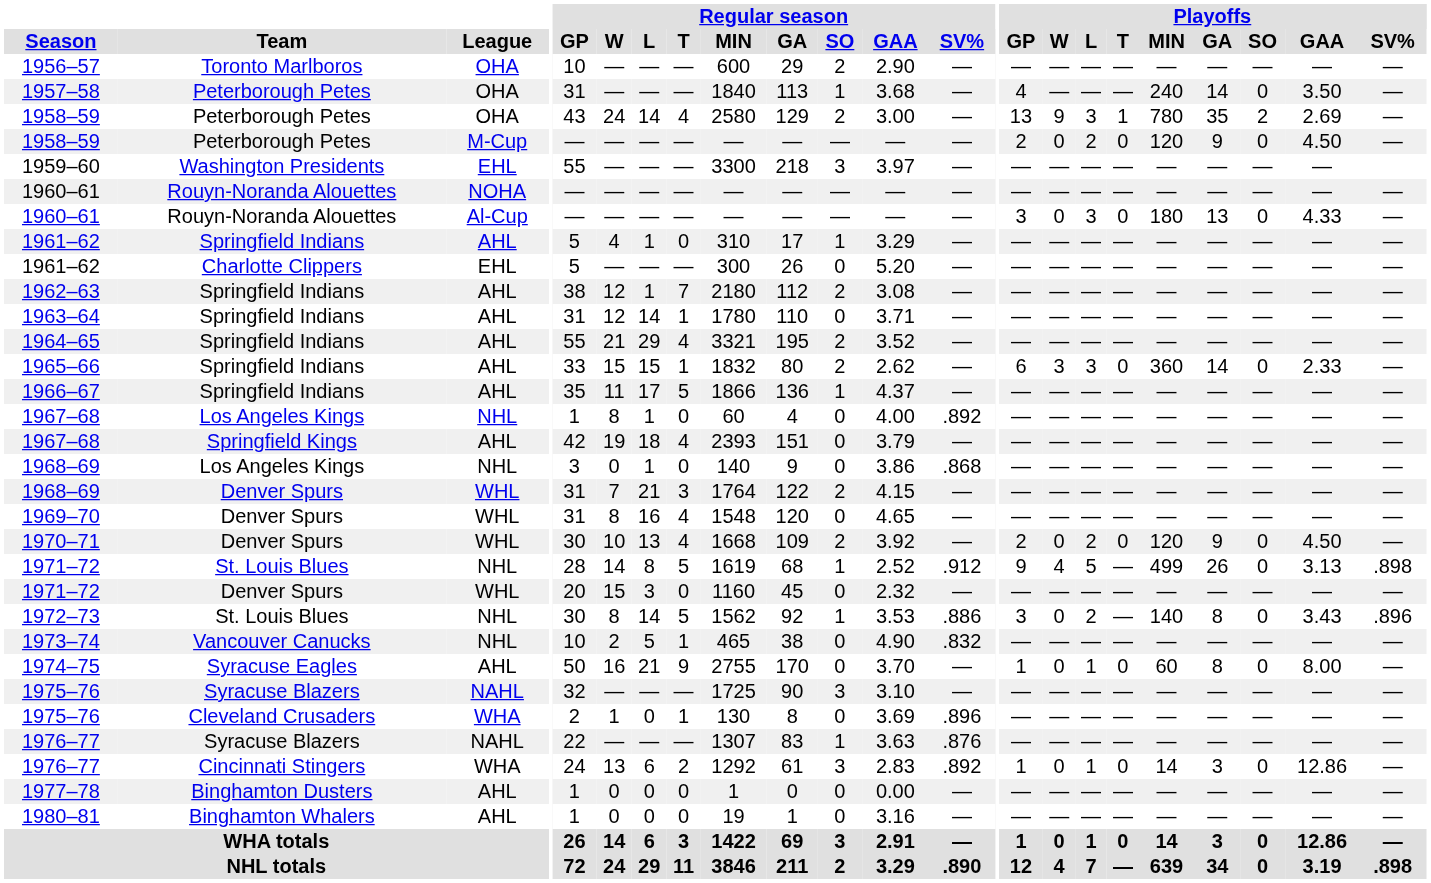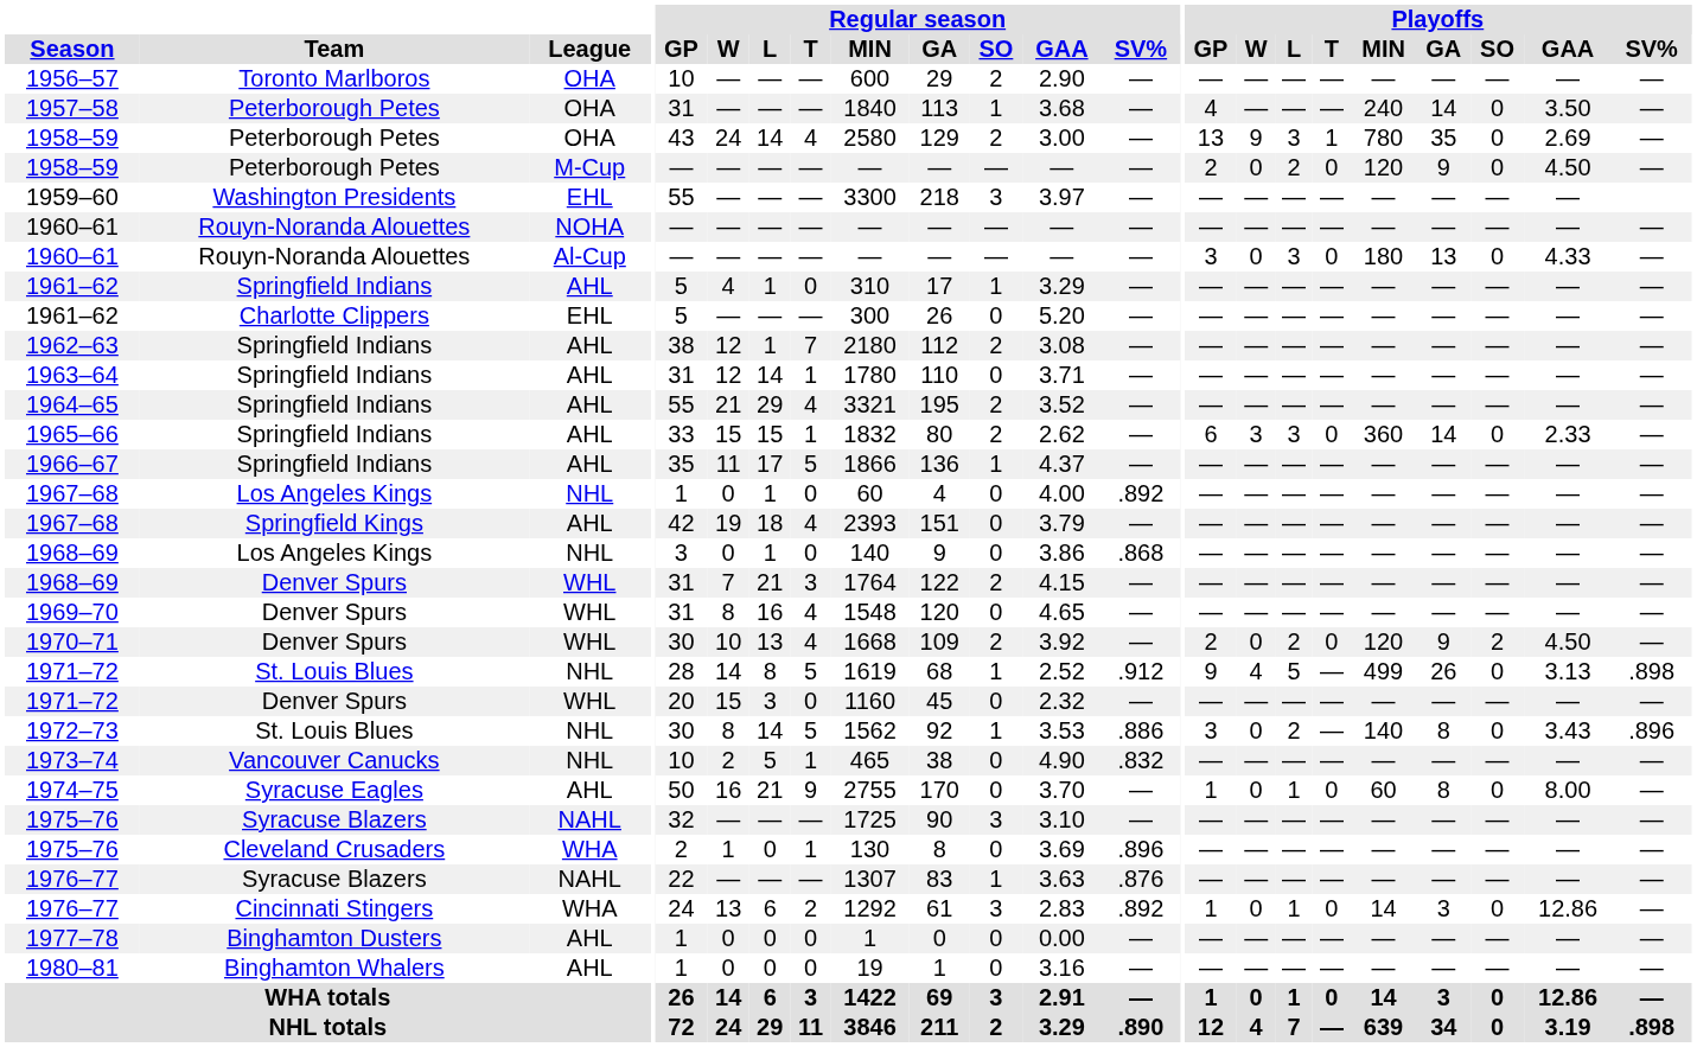 <table border="0" cellpadding="1" cellspacing="0" style="width:90%; text-align:center;">
 <tr bgcolor="#e0e0e0">
 <th colspan="3" bgcolor="#ffffff"></th>
 <th rowspan="99" bgcolor="#ffffff"></th>
 <th colspan="9" bgcolor="#e0e0e0"><a href='#'>Regular season</a></th>
 <th rowspan="99" bgcolor="#ffffff"></th>
 <th colspan="9" bgcolor="#e0e0e0"><a href='#'>Playoffs</a></th>
 </tr>
 <tr bgcolor="#e0e0e0">
 <th><a href='#'>Season</a></th>
 <th>Team</th>
 <th>League</th>
 <th>GP</th>
 <th>W</th>
 <th>L</th>
 <th>T</th>
 <th>MIN</th>
 <th>GA</th>
 <th><a href='#'>SO</a></th>
 <th><a href='#'>GAA</a></th>
 <th><a href='#'>SV%</a></th>
 <th>GP</th>
 <th>W</th>
 <th>L</th>
 <th>T</th>
 <th>MIN</th>
 <th>GA</th>
 <th>SO</th>
 <th>GAA</th>
 <th>SV%</th>
 </tr>
 <tr>
 <td><a href='#'>1956–57</a></td>
 <td><a href='#'>Toronto Marlboros</a></td>
 <td><a href='#'>OHA</a></td>
 <td>10</td>
 <td>—</td>
 <td>—</td>
 <td>—</td>
 <td>600</td>
 <td>29</td>
 <td>2</td>
 <td>2.90</td>
 <td>—</td>
 <td>—</td>
 <td>—</td>
 <td>—</td>
 <td>—</td>
 <td>—</td>
 <td>—</td>
 <td>—</td>
 <td>—</td>
 <td>—</td>
 </tr>
 <tr bgcolor="#f0f0f0">
 <td><a href='#'>1957–58</a></td>
 <td><a href='#'>Peterborough Petes</a></td>
 <td>OHA</td>
 <td>31</td>
 <td>—</td>
 <td>—</td>
 <td>—</td>
 <td>1840</td>
 <td>113</td>
 <td>1</td>
 <td>3.68</td>
 <td>—</td>
 <td>4</td>
 <td>—</td>
 <td>—</td>
 <td>—</td>
 <td>240</td>
 <td>14</td>
 <td>0</td>
 <td>3.50</td>
 <td>—</td>
 </tr>
 <tr>
 <td><a href='#'>1958–59</a></td>
 <td>Peterborough Petes</td>
 <td>OHA</td>
 <td>43</td>
 <td>24</td>
 <td>14</td>
 <td>4</td>
 <td>2580</td>
 <td>129</td>
 <td>2</td>
 <td>3.00</td>
 <td>—</td>
 <td>13</td>
 <td>9</td>
 <td>3</td>
 <td>1</td>
 <td>780</td>
 <td>35</td>
-<td>2</td>
+<td>0</td>
 <td>2.69</td>
 <td>—</td>
 </tr>
 <tr bgcolor="#f0f0f0">
 <td><a href='#'>1958–59</a></td>
 <td>Peterborough Petes</td>
 <td><a href='#'>M-Cup</a></td>
 <td>—</td>
 <td>—</td>
 <td>—</td>
 <td>—</td>
 <td>—</td>
 <td>—</td>
 <td>—</td>
 <td>—</td>
 <td>—</td>
 <td>2</td>
 <td>0</td>
 <td>2</td>
 <td>0</td>
 <td>120</td>
 <td>9</td>
 <td>0</td>
 <td>4.50</td>
 <td>—</td>
 </tr>
 <tr>
 <td>1959–60</td>
 <td><a href='#'>Washington Presidents</a></td>
 <td><a href='#'>EHL</a></td>
 <td>55</td>
 <td>—</td>
 <td>—</td>
 <td>—</td>
 <td>3300</td>
 <td>218</td>
 <td>3</td>
 <td>3.97</td>
 <td>—</td>
 <td>—</td>
 <td>—</td>
 <td>—</td>
 <td>—</td>
 <td>—</td>
 <td>—</td>
 <td>—</td>
 <td>—</td>
 </tr>
 <tr bgcolor="#f0f0f0">
 <td>1960–61</td>
 <td><a href='#'>Rouyn-Noranda Alouettes</a></td>
 <td><a href='#'>NOHA</a></td>
 <td>—</td>
 <td>—</td>
 <td>—</td>
 <td>—</td>
 <td>—</td>
 <td>—</td>
 <td>—</td>
 <td>—</td>
 <td>—</td>
 <td>—</td>
 <td>—</td>
 <td>—</td>
 <td>—</td>
 <td>—</td>
 <td>—</td>
 <td>—</td>
 <td>—</td>
 <td>—</td>
 </tr>
 <tr>
 <td><a href='#'>1960–61</a></td>
 <td>Rouyn-Noranda Alouettes</td>
 <td><a href='#'>Al-Cup</a></td>
 <td>—</td>
 <td>—</td>
 <td>—</td>
 <td>—</td>
 <td>—</td>
 <td>—</td>
 <td>—</td>
 <td>—</td>
 <td>—</td>
 <td>3</td>
 <td>0</td>
 <td>3</td>
 <td>0</td>
 <td>180</td>
 <td>13</td>
 <td>0</td>
 <td>4.33</td>
 <td>—</td>
 </tr>
 <tr bgcolor="#f0f0f0">
 <td><a href='#'>1961–62</a></td>
 <td><a href='#'>Springfield Indians</a></td>
 <td><a href='#'>AHL</a></td>
 <td>5</td>
 <td>4</td>
 <td>1</td>
 <td>0</td>
 <td>310</td>
 <td>17</td>
 <td>1</td>
 <td>3.29</td>
 <td>—</td>
 <td>—</td>
 <td>—</td>
 <td>—</td>
 <td>—</td>
 <td>—</td>
 <td>—</td>
 <td>—</td>
 <td>—</td>
 <td>—</td>
 </tr>
 <tr>
 <td>1961–62</td>
 <td><a href='#'>Charlotte Clippers</a></td>
 <td>EHL</td>
 <td>5</td>
 <td>—</td>
 <td>—</td>
 <td>—</td>
 <td>300</td>
 <td>26</td>
 <td>0</td>
 <td>5.20</td>
 <td>—</td>
 <td>—</td>
 <td>—</td>
 <td>—</td>
 <td>—</td>
 <td>—</td>
 <td>—</td>
 <td>—</td>
 <td>—</td>
 <td>—</td>
 </tr>
 <tr bgcolor="#f0f0f0">
 <td><a href='#'>1962–63</a></td>
 <td>Springfield Indians</td>
 <td>AHL</td>
 <td>38</td>
 <td>12</td>
 <td>1</td>
 <td>7</td>
 <td>2180</td>
 <td>112</td>
 <td>2</td>
 <td>3.08</td>
 <td>—</td>
 <td>—</td>
 <td>—</td>
 <td>—</td>
 <td>—</td>
 <td>—</td>
 <td>—</td>
 <td>—</td>
 <td>—</td>
 <td>—</td>
 </tr>
 <tr>
 <td><a href='#'>1963–64</a></td>
 <td>Springfield Indians</td>
 <td>AHL</td>
 <td>31</td>
 <td>12</td>
 <td>14</td>
 <td>1</td>
 <td>1780</td>
 <td>110</td>
 <td>0</td>
 <td>3.71</td>
 <td>—</td>
 <td>—</td>
 <td>—</td>
 <td>—</td>
 <td>—</td>
 <td>—</td>
 <td>—</td>
 <td>—</td>
 <td>—</td>
 <td>—</td>
 </tr>
 <tr bgcolor="#f0f0f0">
 <td><a href='#'>1964–65</a></td>
 <td>Springfield Indians</td>
 <td>AHL</td>
 <td>55</td>
 <td>21</td>
 <td>29</td>
 <td>4</td>
 <td>3321</td>
 <td>195</td>
 <td>2</td>
 <td>3.52</td>
 <td>—</td>
 <td>—</td>
 <td>—</td>
 <td>—</td>
 <td>—</td>
 <td>—</td>
 <td>—</td>
 <td>—</td>
 <td>—</td>
 <td>—</td>
 </tr>
 <tr>
 <td><a href='#'>1965–66</a></td>
 <td>Springfield Indians</td>
 <td>AHL</td>
 <td>33</td>
 <td>15</td>
 <td>15</td>
 <td>1</td>
 <td>1832</td>
 <td>80</td>
 <td>2</td>
 <td>2.62</td>
 <td>—</td>
 <td>6</td>
 <td>3</td>
 <td>3</td>
 <td>0</td>
 <td>360</td>
 <td>14</td>
 <td>0</td>
 <td>2.33</td>
 <td>—</td>
 </tr>
 <tr bgcolor="#f0f0f0">
 <td><a href='#'>1966–67</a></td>
 <td>Springfield Indians</td>
 <td>AHL</td>
 <td>35</td>
 <td>11</td>
 <td>17</td>
 <td>5</td>
 <td>1866</td>
 <td>136</td>
 <td>1</td>
 <td>4.37</td>
 <td>—</td>
 <td>—</td>
 <td>—</td>
 <td>—</td>
 <td>—</td>
 <td>—</td>
 <td>—</td>
 <td>—</td>
 <td>—</td>
 <td>—</td>
 </tr>
 <tr>
 <td><a href='#'>1967–68</a></td>
 <td><a href='#'>Los Angeles Kings</a></td>
 <td><a href='#'>NHL</a></td>
 <td>1</td>
-<td>8</td>
+<td>0</td>
 <td>1</td>
 <td>0</td>
 <td>60</td>
 <td>4</td>
 <td>0</td>
 <td>4.00</td>
 <td>.892</td>
 <td>—</td>
 <td>—</td>
 <td>—</td>
 <td>—</td>
 <td>—</td>
 <td>—</td>
 <td>—</td>
 <td>—</td>
 <td>—</td>
 </tr>
 <tr bgcolor="#f0f0f0">
 <td><a href='#'>1967–68</a></td>
 <td><a href='#'>Springfield Kings</a></td>
 <td>AHL</td>
 <td>42</td>
 <td>19</td>
 <td>18</td>
 <td>4</td>
 <td>2393</td>
 <td>151</td>
 <td>0</td>
 <td>3.79</td>
 <td>—</td>
 <td>—</td>
 <td>—</td>
 <td>—</td>
 <td>—</td>
 <td>—</td>
 <td>—</td>
 <td>—</td>
 <td>—</td>
 <td>—</td>
 </tr>
 <tr>
 <td><a href='#'>1968–69</a></td>
 <td>Los Angeles Kings</td>
 <td>NHL</td>
 <td>3</td>
 <td>0</td>
 <td>1</td>
 <td>0</td>
 <td>140</td>
 <td>9</td>
 <td>0</td>
 <td>3.86</td>
 <td>.868</td>
 <td>—</td>
 <td>—</td>
 <td>—</td>
 <td>—</td>
 <td>—</td>
 <td>—</td>
 <td>—</td>
 <td>—</td>
 <td>—</td>
 </tr>
 <tr bgcolor="#f0f0f0">
 <td><a href='#'>1968–69</a></td>
 <td><a href='#'>Denver Spurs</a></td>
 <td><a href='#'>WHL</a></td>
 <td>31</td>
 <td>7</td>
 <td>21</td>
 <td>3</td>
 <td>1764</td>
 <td>122</td>
 <td>2</td>
 <td>4.15</td>
 <td>—</td>
 <td>—</td>
 <td>—</td>
 <td>—</td>
 <td>—</td>
 <td>—</td>
 <td>—</td>
 <td>—</td>
 <td>—</td>
 <td>—</td>
 </tr>
 <tr>
 <td><a href='#'>1969–70</a></td>
 <td>Denver Spurs</td>
 <td>WHL</td>
 <td>31</td>
 <td>8</td>
 <td>16</td>
 <td>4</td>
 <td>1548</td>
 <td>120</td>
 <td>0</td>
 <td>4.65</td>
 <td>—</td>
 <td>—</td>
 <td>—</td>
 <td>—</td>
 <td>—</td>
 <td>—</td>
 <td>—</td>
 <td>—</td>
 <td>—</td>
 <td>—</td>
 </tr>
 <tr bgcolor="#f0f0f0">
 <td><a href='#'>1970–71</a></td>
 <td>Denver Spurs</td>
 <td>WHL</td>
 <td>30</td>
 <td>10</td>
 <td>13</td>
 <td>4</td>
 <td>1668</td>
 <td>109</td>
 <td>2</td>
 <td>3.92</td>
 <td>—</td>
 <td>2</td>
 <td>0</td>
 <td>2</td>
 <td>0</td>
 <td>120</td>
 <td>9</td>
-<td>0</td>
+<td>2</td>
 <td>4.50</td>
 <td>—</td>
 </tr>
 <tr>
 <td><a href='#'>1971–72</a></td>
 <td><a href='#'>St. Louis Blues</a></td>
 <td>NHL</td>
 <td>28</td>
 <td>14</td>
 <td>8</td>
 <td>5</td>
 <td>1619</td>
 <td>68</td>
 <td>1</td>
 <td>2.52</td>
 <td>.912</td>
 <td>9</td>
 <td>4</td>
 <td>5</td>
 <td>—</td>
 <td>499</td>
 <td>26</td>
 <td>0</td>
 <td>3.13</td>
 <td>.898</td>
 </tr>
 <tr bgcolor="#f0f0f0">
 <td><a href='#'>1971–72</a></td>
 <td>Denver Spurs</td>
 <td>WHL</td>
 <td>20</td>
 <td>15</td>
 <td>3</td>
 <td>0</td>
 <td>1160</td>
 <td>45</td>
 <td>0</td>
 <td>2.32</td>
 <td>—</td>
 <td>—</td>
 <td>—</td>
 <td>—</td>
 <td>—</td>
 <td>—</td>
 <td>—</td>
 <td>—</td>
 <td>—</td>
 <td>—</td>
 </tr>
 <tr>
 <td><a href='#'>1972–73</a></td>
 <td>St. Louis Blues</td>
 <td>NHL</td>
 <td>30</td>
 <td>8</td>
 <td>14</td>
 <td>5</td>
 <td>1562</td>
 <td>92</td>
 <td>1</td>
 <td>3.53</td>
 <td>.886</td>
 <td>3</td>
 <td>0</td>
 <td>2</td>
 <td>—</td>
 <td>140</td>
 <td>8</td>
 <td>0</td>
 <td>3.43</td>
 <td>.896</td>
 </tr>
 <tr bgcolor="#f0f0f0">
 <td><a href='#'>1973–74</a></td>
 <td><a href='#'>Vancouver Canucks</a></td>
 <td>NHL</td>
 <td>10</td>
 <td>2</td>
 <td>5</td>
 <td>1</td>
 <td>465</td>
 <td>38</td>
 <td>0</td>
 <td>4.90</td>
 <td>.832</td>
 <td>—</td>
 <td>—</td>
 <td>—</td>
 <td>—</td>
 <td>—</td>
 <td>—</td>
 <td>—</td>
 <td>—</td>
 <td>—</td>
 </tr>
 <tr>
 <td><a href='#'>1974–75</a></td>
 <td><a href='#'>Syracuse Eagles</a></td>
 <td>AHL</td>
 <td>50</td>
 <td>16</td>
 <td>21</td>
 <td>9</td>
 <td>2755</td>
 <td>170</td>
 <td>0</td>
 <td>3.70</td>
 <td>—</td>
 <td>1</td>
 <td>0</td>
 <td>1</td>
 <td>0</td>
 <td>60</td>
 <td>8</td>
 <td>0</td>
 <td>8.00</td>
 <td>—</td>
 </tr>
 <tr bgcolor="#f0f0f0">
 <td><a href='#'>1975–76</a></td>
 <td><a href='#'>Syracuse Blazers</a></td>
 <td><a href='#'>NAHL</a></td>
 <td>32</td>
 <td>—</td>
 <td>—</td>
 <td>—</td>
 <td>1725</td>
 <td>90</td>
 <td>3</td>
 <td>3.10</td>
 <td>—</td>
 <td>—</td>
 <td>—</td>
 <td>—</td>
 <td>—</td>
 <td>—</td>
 <td>—</td>
 <td>—</td>
 <td>—</td>
 <td>—</td>
 </tr>
 <tr>
 <td><a href='#'>1975–76</a></td>
 <td><a href='#'>Cleveland Crusaders</a></td>
 <td><a href='#'>WHA</a></td>
 <td>2</td>
 <td>1</td>
 <td>0</td>
 <td>1</td>
 <td>130</td>
 <td>8</td>
 <td>0</td>
 <td>3.69</td>
 <td>.896</td>
 <td>—</td>
 <td>—</td>
 <td>—</td>
 <td>—</td>
 <td>—</td>
 <td>—</td>
 <td>—</td>
 <td>—</td>
 <td>—</td>
 </tr>
 <tr bgcolor="#f0f0f0">
 <td><a href='#'>1976–77</a></td>
 <td>Syracuse Blazers</td>
 <td>NAHL</td>
 <td>22</td>
 <td>—</td>
 <td>—</td>
 <td>—</td>
 <td>1307</td>
 <td>83</td>
 <td>1</td>
 <td>3.63</td>
 <td>.876</td>
 <td>—</td>
 <td>—</td>
 <td>—</td>
 <td>—</td>
 <td>—</td>
 <td>—</td>
 <td>—</td>
 <td>—</td>
 <td>—</td>
 </tr>
 <tr>
 <td><a href='#'>1976–77</a></td>
 <td><a href='#'>Cincinnati Stingers</a></td>
 <td>WHA</td>
 <td>24</td>
 <td>13</td>
 <td>6</td>
 <td>2</td>
 <td>1292</td>
 <td>61</td>
 <td>3</td>
 <td>2.83</td>
 <td>.892</td>
 <td>1</td>
 <td>0</td>
 <td>1</td>
 <td>0</td>
 <td>14</td>
 <td>3</td>
 <td>0</td>
 <td>12.86</td>
 <td>—</td>
 </tr>
 <tr bgcolor="#f0f0f0">
 <td><a href='#'>1977–78</a></td>
 <td><a href='#'>Binghamton Dusters</a></td>
 <td>AHL</td>
 <td>1</td>
 <td>0</td>
 <td>0</td>
 <td>0</td>
 <td>1</td>
 <td>0</td>
 <td>0</td>
 <td>0.00</td>
 <td>—</td>
 <td>—</td>
 <td>—</td>
 <td>—</td>
 <td>—</td>
 <td>—</td>
 <td>—</td>
 <td>—</td>
 <td>—</td>
 <td>—</td>
 </tr>
 <tr>
 <td><a href='#'>1980–81</a></td>
 <td><a href='#'>Binghamton Whalers</a></td>
 <td>AHL</td>
 <td>1</td>
 <td>0</td>
 <td>0</td>
 <td>0</td>
 <td>19</td>
 <td>1</td>
 <td>0</td>
 <td>3.16</td>
 <td>—</td>
 <td>—</td>
 <td>—</td>
 <td>—</td>
 <td>—</td>
 <td>—</td>
 <td>—</td>
 <td>—</td>
 <td>—</td>
 <td>—</td>
 </tr>
 <tr bgcolor="#e0e0e0">
 <th colspan="3">WHA totals</th>
 <th>26</th>
 <th>14</th>
 <th>6</th>
 <th>3</th>
 <th>1422</th>
 <th>69</th>
 <th>3</th>
 <th>2.91</th>
 <th>—</th>
 <th>1</th>
 <th>0</th>
 <th>1</th>
 <th>0</th>
 <th>14</th>
 <th>3</th>
 <th>0</th>
 <th>12.86</th>
 <th>—</th>
 </tr>
 <tr bgcolor="#e0e0e0">
 <th colspan="3">NHL totals</th>
 <th>72</th>
 <th>24</th>
 <th>29</th>
 <th>11</th>
 <th>3846</th>
 <th>211</th>
 <th>2</th>
 <th>3.29</th>
 <th>.890</th>
 <th>12</th>
 <th>4</th>
 <th>7</th>
 <th>—</th>
 <th>639</th>
 <th>34</th>
 <th>0</th>
 <th>3.19</th>
 <th>.898</th>
 </tr>
 </table>
